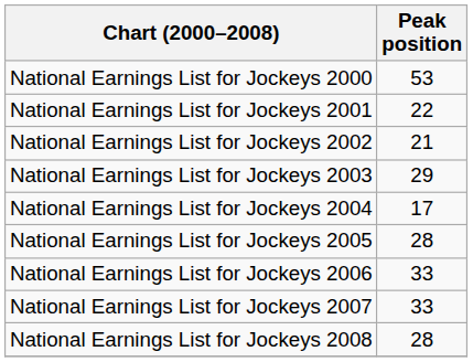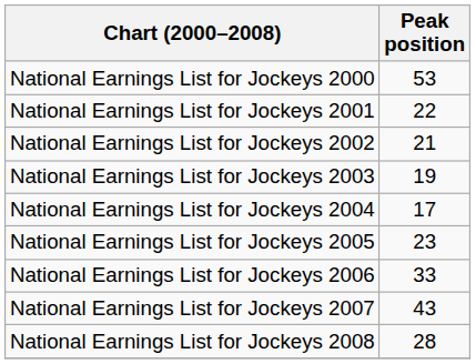 <table class="wikitable sortable">
 <tr>
 <th>Chart (2000–2008)</th>
 <th>Peak<br>position</th>
 </tr>
 <tr>
 <td>National Earnings List for Jockeys 2000</td>
 <td style="text-align:center;">53</td>
 </tr>
 <tr>
 <td>National Earnings List for Jockeys 2001</td>
 <td style="text-align:center;">22</td>
 </tr>
 <tr>
 <td>National Earnings List for Jockeys 2002</td>
 <td style="text-align:center;">21</td>
 </tr>
 <tr>
 <td>National Earnings List for Jockeys 2003</td>
-<td style="text-align:center;">29</td>
+<td style="text-align:center;">19</td>
 </tr>
 <tr>
 <td>National Earnings List for Jockeys 2004</td>
 <td style="text-align:center;">17</td>
 </tr>
 <tr>
 <td>National Earnings List for Jockeys 2005</td>
-<td style="text-align:center;">28</td>
+<td style="text-align:center;">23</td>
 </tr>
 <tr>
 <td>National Earnings List for Jockeys 2006</td>
 <td style="text-align:center;">33</td>
 </tr>
 <tr>
 <td>National Earnings List for Jockeys 2007</td>
-<td style="text-align:center;">33</td>
+<td style="text-align:center;">43</td>
 </tr>
 <tr>
 <td>National Earnings List for Jockeys 2008</td>
 <td style="text-align:center;">28</td>
 </tr>
 <tr>
 </tr>
 </table>
